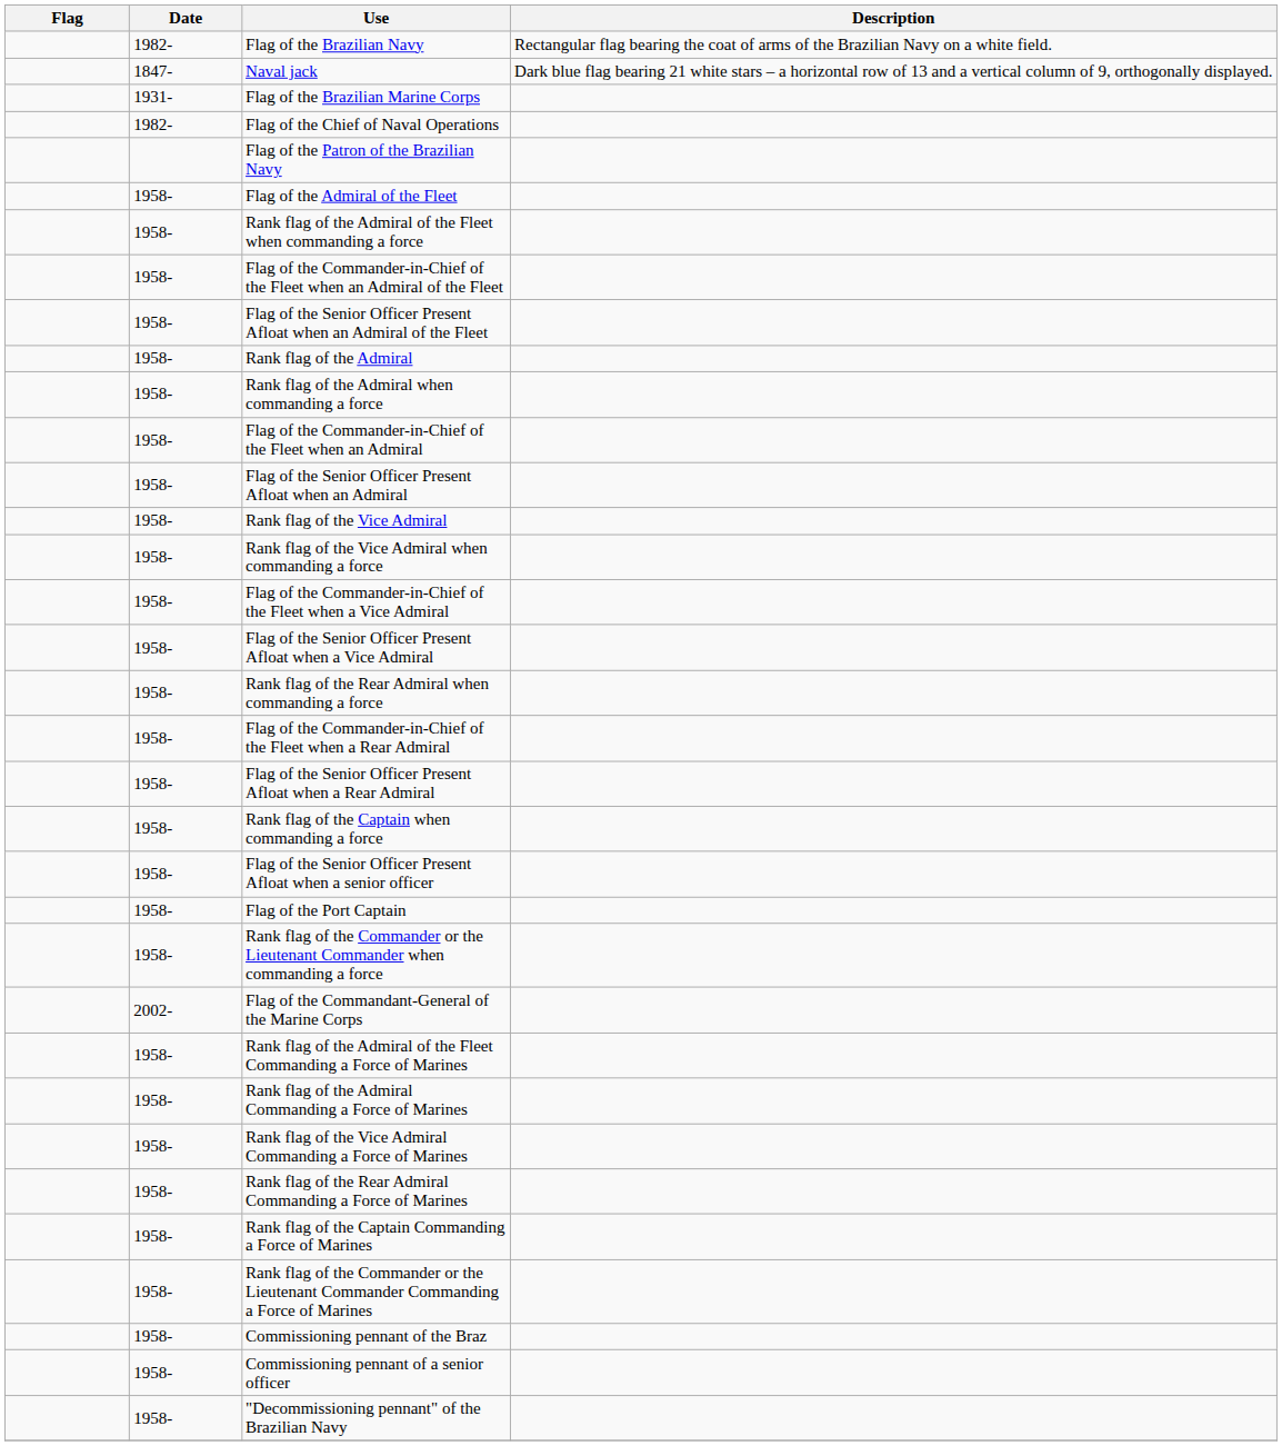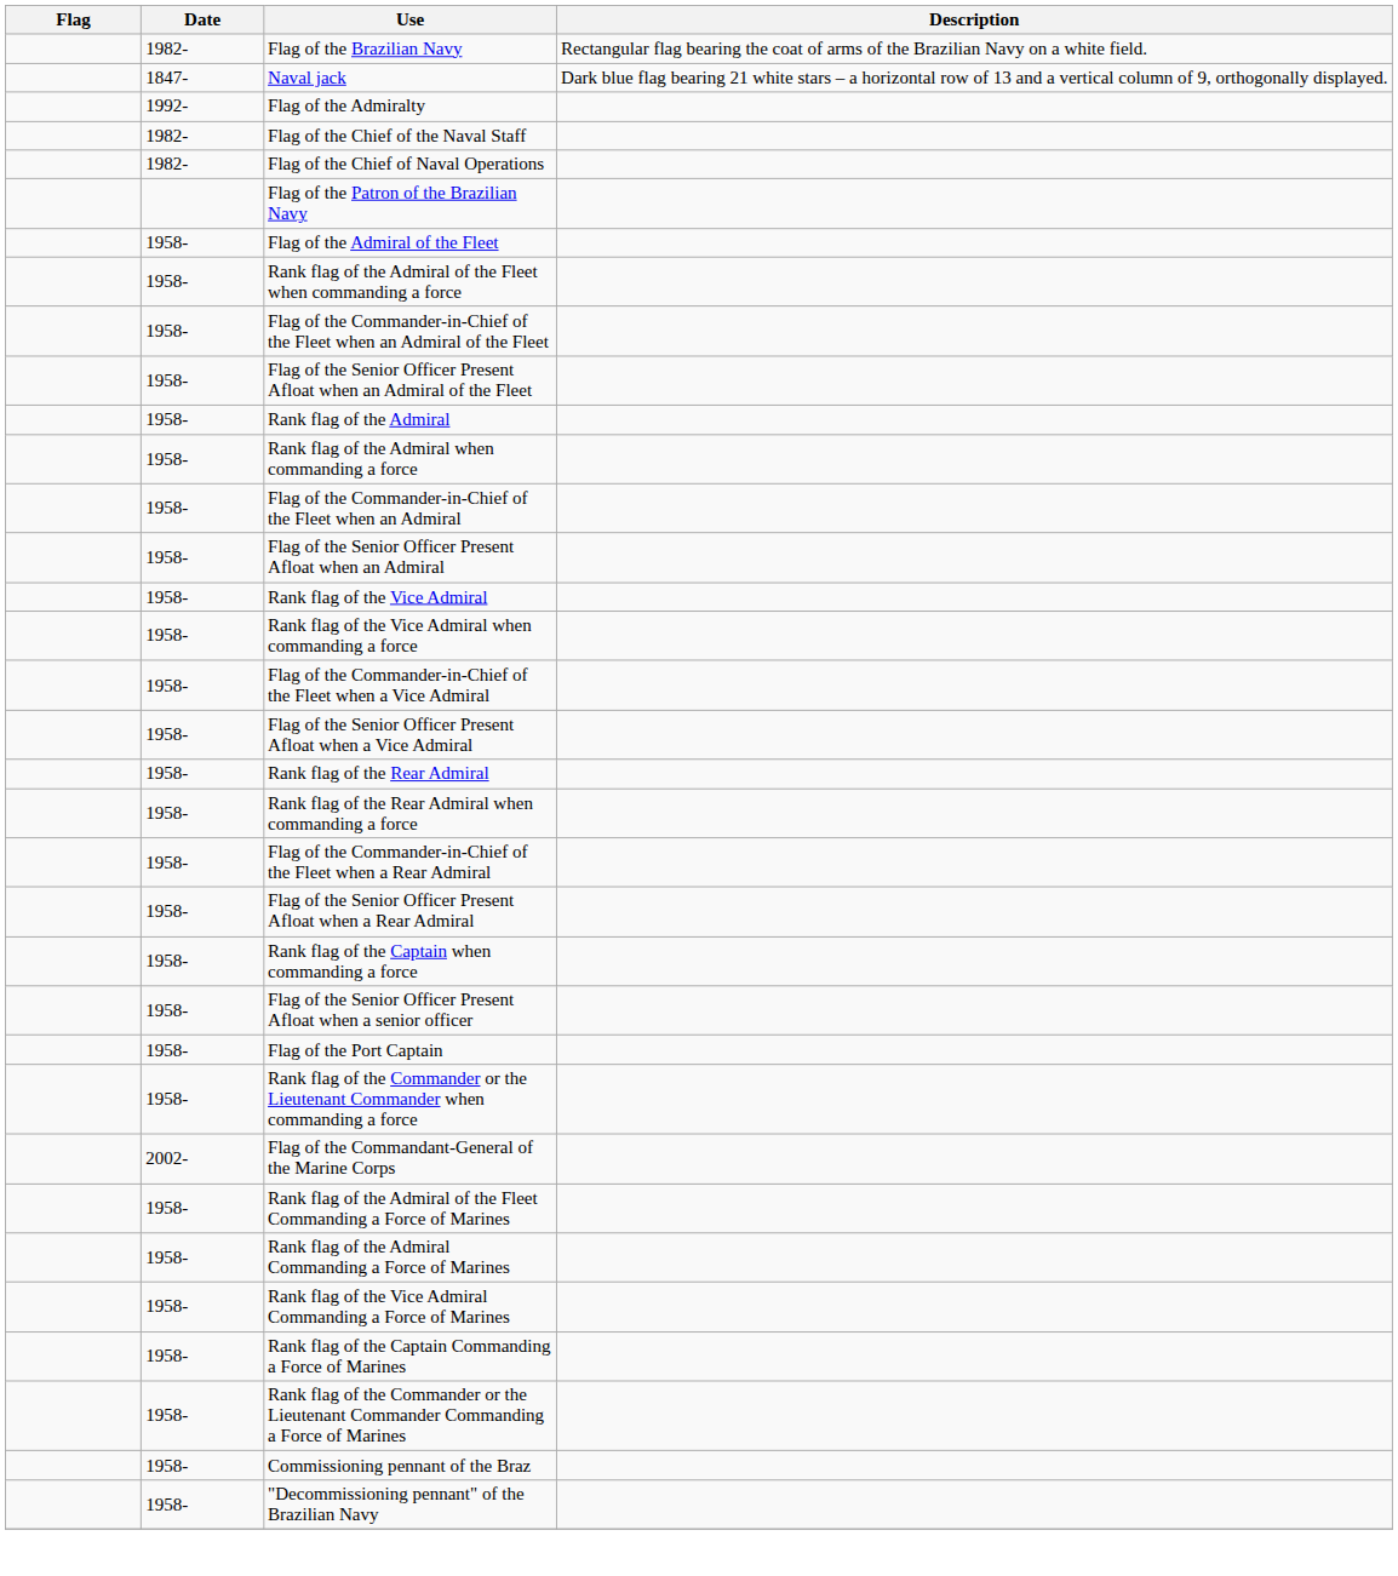 <table class="wikitable" style="background: #f9f9f9">
 <tr>
 <th width="112">Flag</th>
 <th width="100">Date</th>
 <th width="250">Use</th>
 <th>Description</th>
 </tr>
 <tr>
 <td></td>
 <td>1982-</td>
 <td>Flag of the <a href='#'>Brazilian Navy</a></td>
 <td>Rectangular flag bearing the coat of arms of the Brazilian Navy on a white field.</td>
 </tr>
 <tr>
 <td></td>
 <td>1847-</td>
 <td><a href='#'>Naval jack</a></td>
 <td>Dark blue flag bearing 21 white stars – a horizontal row of 13 and a vertical column of 9, orthogonally displayed.</td>
 </tr>
 <tr>
 <td></td>
-<td>1931-</td>
-<td>Flag of the <a href='#'>Brazilian Marine Corps</a></td>
+<td>1992-</td>
+<td>Flag of the Admiralty</td>
+<td></td>
+</tr>
+<tr>
+<td></td>
+<td>1982-</td>
+<td>Flag of the Chief of the Naval Staff</td>
 <td></td>
 </tr>
 <tr>
 <td></td>
 <td>1982-</td>
 <td>Flag of the Chief of Naval Operations</td>
 <td></td>
 </tr>
 <tr>
 <td></td>
 <td></td>
 <td>Flag of the <a href='#'>Patron of the Brazilian Navy</a></td>
 <td></td>
 </tr>
 <tr>
 <td></td>
 <td>1958-</td>
 <td>Flag of the <a href='#'>Admiral of the Fleet</a></td>
 <td></td>
 </tr>
 <tr>
 <td></td>
 <td>1958-</td>
 <td>Rank flag of the Admiral of the Fleet when commanding a force</td>
 <td></td>
 </tr>
 <tr>
 <td></td>
 <td>1958-</td>
 <td>Flag of the Commander-in-Chief of the Fleet when an Admiral of the Fleet</td>
 <td></td>
 </tr>
 <tr>
 <td></td>
 <td>1958-</td>
 <td>Flag of the Senior Officer Present Afloat when an Admiral of the Fleet</td>
 <td></td>
 </tr>
 <tr>
 <td></td>
 <td>1958-</td>
 <td>Rank flag of the <a href='#'>Admiral</a></td>
 <td></td>
 </tr>
 <tr>
 <td></td>
 <td>1958-</td>
 <td>Rank flag of the Admiral when commanding a force</td>
 <td></td>
 </tr>
 <tr>
 <td></td>
 <td>1958-</td>
 <td>Flag of the Commander-in-Chief of the Fleet when an Admiral</td>
 <td></td>
 </tr>
 <tr>
 <td></td>
 <td>1958-</td>
 <td>Flag of the Senior Officer Present Afloat when an Admiral</td>
 <td></td>
 </tr>
 <tr>
 <td></td>
 <td>1958-</td>
 <td>Rank flag of the <a href='#'>Vice Admiral</a></td>
 <td></td>
 </tr>
 <tr>
 <td></td>
 <td>1958-</td>
 <td>Rank flag of the Vice Admiral when commanding a force</td>
 <td></td>
 </tr>
 <tr>
 <td></td>
 <td>1958-</td>
 <td>Flag of the Commander-in-Chief of the Fleet when a Vice Admiral</td>
 <td></td>
 </tr>
 <tr>
 <td></td>
 <td>1958-</td>
 <td>Flag of the Senior Officer Present Afloat when a Vice Admiral</td>
 <td></td>
 </tr>
 <tr>
 <td></td>
 <td>1958-</td>
+<td>Rank flag of the <a href='#'>Rear Admiral</a></td>
+<td></td>
+</tr>
+<tr>
+<td></td>
+<td>1958-</td>
 <td>Rank flag of the Rear Admiral when commanding a force</td>
 <td></td>
 </tr>
 <tr>
 <td></td>
 <td>1958-</td>
 <td>Flag of the Commander-in-Chief of the Fleet when a Rear Admiral</td>
 <td></td>
 </tr>
 <tr>
 <td></td>
 <td>1958-</td>
 <td>Flag of the Senior Officer Present Afloat when a Rear Admiral</td>
 <td></td>
 </tr>
 <tr>
 <td></td>
 <td>1958-</td>
 <td>Rank flag of the <a href='#'>Captain</a> when commanding a force</td>
 <td></td>
 </tr>
 <tr>
 <td></td>
 <td>1958-</td>
 <td>Flag of the Senior Officer Present Afloat when a senior officer</td>
 <td></td>
 </tr>
 <tr>
 <td></td>
 <td>1958-</td>
 <td>Flag of the Port Captain</td>
 <td></td>
 </tr>
 <tr>
 <td></td>
 <td>1958-</td>
 <td>Rank flag of the <a href='#'>Commander</a> or the <a href='#'>Lieutenant Commander</a> when commanding a force</td>
 <td></td>
 </tr>
 <tr>
 <td></td>
 <td>2002-</td>
 <td>Flag of the Commandant-General of the Marine Corps</td>
 <td></td>
 </tr>
 <tr>
 <td></td>
 <td>1958-</td>
 <td>Rank flag of the Admiral of the Fleet Commanding a Force of Marines</td>
 <td></td>
 </tr>
 <tr>
 <td></td>
 <td>1958-</td>
 <td>Rank flag of the Admiral Commanding a Force of Marines</td>
 <td></td>
 </tr>
 <tr>
 <td></td>
 <td>1958-</td>
 <td>Rank flag of the Vice Admiral Commanding a Force of Marines</td>
 <td></td>
 </tr>
 <tr>
 <td></td>
 <td>1958-</td>
-<td>Rank flag of the Rear Admiral Commanding a Force of Marines</td>
-<td></td>
-</tr>
-<tr>
-<td></td>
-<td>1958-</td>
 <td>Rank flag of the Captain Commanding a Force of Marines</td>
 <td></td>
 </tr>
 <tr>
 <td></td>
 <td>1958-</td>
 <td>Rank flag of the Commander or the Lieutenant Commander Commanding a Force of Marines</td>
 <td></td>
 </tr>
 <tr>
 <td></td>
 <td>1958-</td>
 <td>Commissioning pennant of the Braz</td>
 </tr>
 <tr>
 <td></td>
 <td>1958-</td>
-<td>Commissioning pennant of a senior officer</td>
-<td></td>
-</tr>
-<tr>
-<td></td>
-<td>1958-</td>
 <td>"Decommissioning pennant" of the Brazilian Navy</td>
 <td></td>
 </tr>
 <tr>
 </tr>
 </table>
